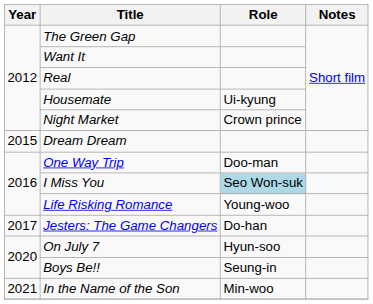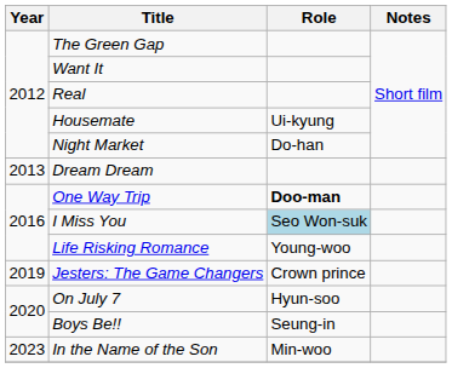 <table class="wikitable sortable plainrowheaders">
 <tr>
 <th scope="col">Year</th>
 <th scope="col">Title</th>
 <th scope="col">Role</th>
 <th scope="col" class="unsortable">Notes</th>
 </tr>
 <tr>
 <td rowspan="5">2012</td>
 <td><em>The Green Gap</em></td>
 <td></td>
 <td rowspan="5"><a href='#'>Short film</a></td>
 </tr>
 <tr>
 <td><em>Want It</em></td>
 <td></td>
 </tr>
 <tr>
 <td><em>Real</em></td>
 <td></td>
 </tr>
 <tr>
 <td><em>Housemate</em></td>
 <td>Ui-kyung</td>
 </tr>
 <tr>
 <td><em>Night Market</em></td>
-<td>Crown prince</td>
+<td>Do-han</td>
 </tr>
 <tr>
-<td>2015</td>
+<td>2013</td>
 <td><em>Dream Dream</em></td>
 <td></td>
 <td></td>
 </tr>
 <tr>
 <td rowspan="3">2016</td>
 <td><em><a href='#'>One Way Trip</a></em></td>
-<td>Doo-man</td>
+<td><strong>Doo-man</strong></td>
 <td></td>
 </tr>
 <tr>
 <td><em>I Miss You</em></td>
 <td style="background: lightblue;">Seo Won-suk</td>
 <td></td>
 </tr>
 <tr>
 <td><em><a href='#'>Life Risking Romance</a></em></td>
 <td>Young-woo</td>
 <td></td>
 </tr>
 <tr>
-<td>2017</td>
+<td>2019</td>
 <td><em><a href='#'>Jesters: The Game Changers</a></em></td>
-<td>Do-han</td>
+<td>Crown prince</td>
 <td></td>
 </tr>
 <tr>
 <td rowspan="2">2020</td>
 <td><em>On July 7</em></td>
 <td>Hyun-soo</td>
 <td></td>
 </tr>
 <tr>
 <td><em>Boys Be!!</em></td>
 <td>Seung-in</td>
 <td></td>
 </tr>
 <tr>
-<td>2021</td>
+<td>2023</td>
 <td><em>In the Name of the Son</em></td>
 <td>Min-woo</td>
 <td></td>
 </tr>
 <tr>
 </tr>
 </table>
